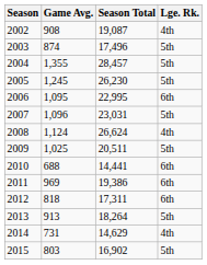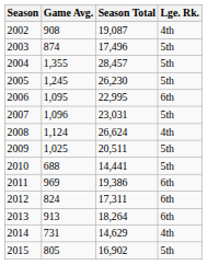 <table class="wikitable">
 <tr>
 <th>Season</th>
 <th>Game Avg.</th>
 <th>Season Total</th>
 <th>Lge. Rk.</th>
 </tr>
 <tr>
 <td>2002</td>
 <td>908</td>
 <td>19,087</td>
 <td>4th</td>
 </tr>
 <tr>
 <td>2003</td>
 <td>874</td>
 <td>17,496</td>
 <td>5th</td>
 </tr>
 <tr>
 <td>2004</td>
 <td>1,355</td>
 <td>28,457</td>
 <td>5th</td>
 </tr>
 <tr>
 <td>2005</td>
 <td>1,245</td>
 <td>26,230</td>
 <td>5th</td>
 </tr>
 <tr>
 <td>2006</td>
 <td>1,095</td>
 <td>22,995</td>
 <td>6th</td>
 </tr>
 <tr>
 <td>2007</td>
 <td>1,096</td>
 <td>23,031</td>
 <td>5th</td>
 </tr>
 <tr>
 <td>2008</td>
 <td>1,124</td>
 <td>26,624</td>
 <td>4th</td>
 </tr>
 <tr>
 <td>2009</td>
 <td>1,025</td>
 <td>20,511</td>
 <td>5th</td>
 </tr>
 <tr>
 <td>2010</td>
 <td>688</td>
 <td>14,441</td>
-<td>6th</td>
+<td>5th</td>
 </tr>
 <tr>
 <td>2011</td>
 <td>969</td>
 <td>19,386</td>
 <td>6th</td>
 </tr>
 <tr>
 <td>2012</td>
-<td>818</td>
+<td>824</td>
 <td>17,311</td>
 <td>6th</td>
 </tr>
 <tr>
 <td [2013 NECBL season>2013</td>
 <td>913</td>
 <td>18,264</td>
-<td>5th</td>
+<td>6th</td>
 </tr>
 <tr>
 <td [2014 NECBL season>2014</td>
 <td>731</td>
 <td>14,629</td>
 <td>4th</td>
 </tr>
 <tr>
 <td [2015 NECBL season>2015</td>
-<td>803</td>
+<td>805</td>
 <td>16,902</td>
 <td>5th</td>
 </tr>
 </table>
